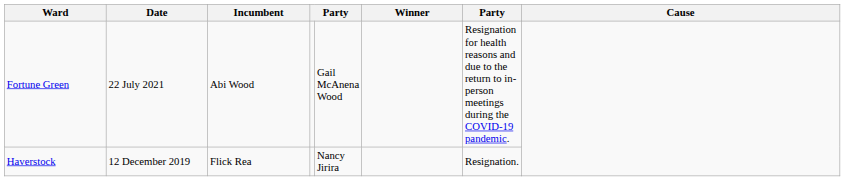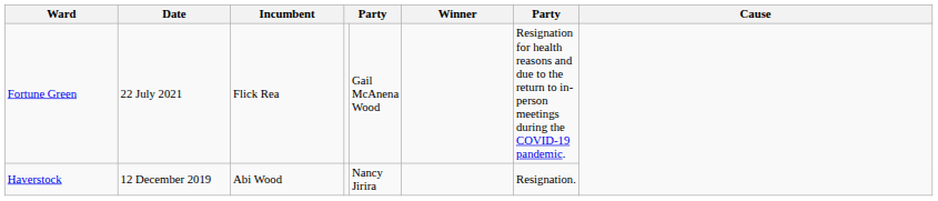 <table class="wikitable">
 <tr>
 <th scope="col" style="width:150px">Ward</th>
 <th scope="col" style="width:150px">Date</th>
 <th scope="col" style="width:150px">Incumbent</th>
 <th scope="col" colspan="2" style="width:150px">Party</th>
 <th scope="col" style="width:150px">Winner</th>
 <th scope="col" colspan="2" style="width:150px">Party</th>
 <th scope="col" style="width:500px">Cause</th>
 </tr>
 <tr>
 <td><a href='#'>Fortune Green</a></td>
 <td>22 July 2021</td>
-<td>Abi Wood</td>
+<td>Flick Rea</td>
 <td></td>
 <td>Gail McAnena Wood</td>
 <td></td>
 <td>Resignation for health reasons and due to the return to in-person meetings during the <a href='#'>COVID-19 pandemic</a>.</td>
 </tr>
 <tr>
 <td><a href='#'>Haverstock</a></td>
 <td>12 December 2019</td>
-<td>Flick Rea</td>
+<td>Abi Wood</td>
 <td></td>
 <td>Nancy Jirira</td>
 <td></td>
 <td>Resignation.</td>
 </tr>
 </table>
